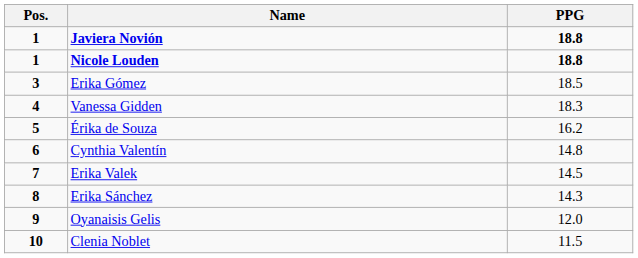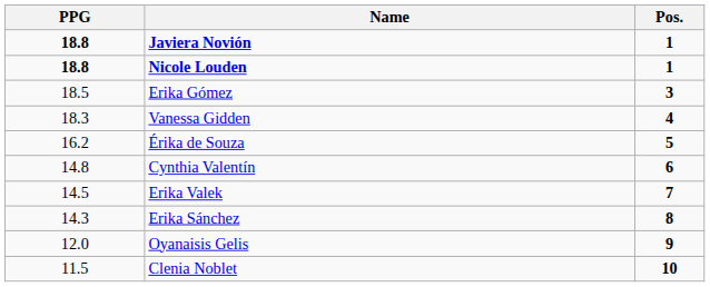 <table class=wikitable width="80%">
 <tr>
+<th width="20%">PPG</th>
+<th width="70%">Name</th>
 <th width="10%">Pos.</th>
-<th width="70%">Name</th>
-<th width="20%">PPG</th>
 </tr>
 <tr>
+<td align=center><strong>18.8</strong></td>
+<td> <strong><a href='#'>Javiera Novión</a></strong></td>
 <td align=center><strong>1</strong></td>
-<td> <strong><a href='#'>Javiera Novión</a></strong></td>
-<td align=center><strong>18.8</strong></td>
 </tr>
 <tr>
+<td align=center><strong>18.8</strong></td>
+<td> <strong><a href='#'>Nicole Louden</a></strong></td>
 <td align=center><strong>1</strong></td>
-<td> <strong><a href='#'>Nicole Louden</a></strong></td>
-<td align=center><strong>18.8</strong></td>
 </tr>
 <tr>
+<td align=center>18.5</td>
+<td> <a href='#'>Erika Gómez</a></td>
 <td align=center><strong>3</strong></td>
-<td> <a href='#'>Erika Gómez</a></td>
-<td align=center>18.5</td>
 </tr>
 <tr>
+<td align=center>18.3</td>
+<td> <a href='#'>Vanessa Gidden</a></td>
 <td align=center><strong>4</strong></td>
-<td> <a href='#'>Vanessa Gidden</a></td>
-<td align=center>18.3</td>
 </tr>
 <tr>
+<td align=center>16.2</td>
+<td> <a href='#'>Érika de Souza</a></td>
 <td align=center><strong>5</strong></td>
-<td> <a href='#'>Érika de Souza</a></td>
-<td align=center>16.2</td>
 </tr>
 <tr>
+<td align=center>14.8</td>
+<td> <a href='#'>Cynthia Valentín</a></td>
 <td align=center><strong>6</strong></td>
-<td> <a href='#'>Cynthia Valentín</a></td>
-<td align=center>14.8</td>
 </tr>
 <tr>
+<td align=center>14.5</td>
+<td> <a href='#'>Erika Valek</a></td>
 <td align=center><strong>7</strong></td>
-<td> <a href='#'>Erika Valek</a></td>
-<td align=center>14.5</td>
 </tr>
 <tr>
+<td align=center>14.3</td>
+<td> <a href='#'>Erika Sánchez</a></td>
 <td align=center><strong>8</strong></td>
-<td> <a href='#'>Erika Sánchez</a></td>
-<td align=center>14.3</td>
 </tr>
 <tr>
+<td align=center>12.0</td>
+<td> <a href='#'>Oyanaisis Gelis</a></td>
 <td align=center><strong>9</strong></td>
-<td> <a href='#'>Oyanaisis Gelis</a></td>
-<td align=center>12.0</td>
 </tr>
 <tr>
+<td align=center>11.5</td>
+<td> <a href='#'>Clenia Noblet</a></td>
 <td align=center><strong>10</strong></td>
-<td> <a href='#'>Clenia Noblet</a></td>
-<td align=center>11.5</td>
 </tr>
 </table>
